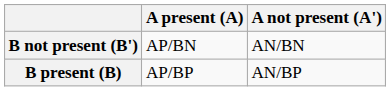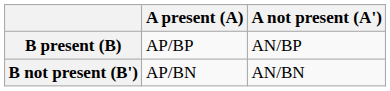 <table class="wikitable">
 <tr>
 <th></th>
 <th scope="col">A present (A)</th>
 <th scope="col">A not present (A')</th>
 </tr>
 <tr>
+<th scope="row">B present (B)</th>
+<td>AP/BP</td>
+<td>AN/BP</td>
+</tr>
+<tr>
 <th scope="row">B not present (B')</th>
 <td>AP/BN</td>
 <td>AN/BN</td>
 </tr>
-<tr>
-<th scope="row">B present (B)</th>
-<td>AP/BP</td>
-<td>AN/BP</td>
-</tr>
 </table>
